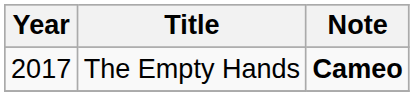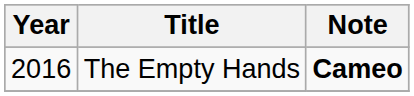 <table class="wikitable plainrowheaders">
 <tr>
 <th scope="col">Year</th>
 <th scope="col">Title</th>
 <th scope="col">Note</th>
 </tr>
 <tr>
-<td>2017</td>
+<td>2016</td>
 <td>The Empty Hands</td>
 <td><strong>Cameo</strong></td>
 </tr>
 <tr>
 </tr>
 </table>
